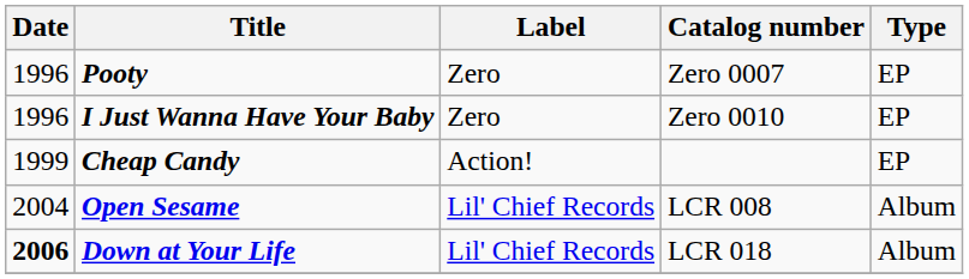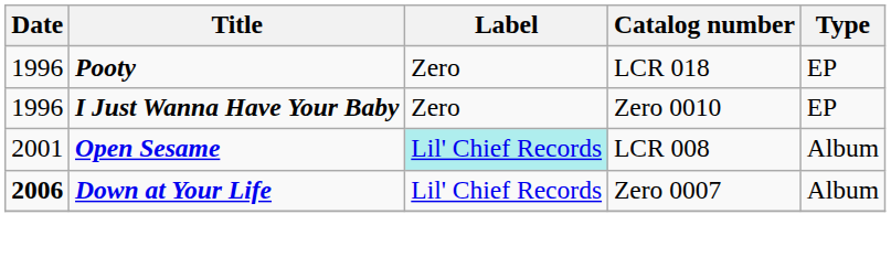 <table class="wikitable">
 <tr>
 <th>Date</th>
 <th>Title</th>
 <th>Label</th>
 <th>Catalog number</th>
 <th>Type</th>
 </tr>
 <tr>
 <td>1996</td>
 <td><strong><em>Pooty</em></strong></td>
 <td>Zero</td>
-<td>Zero 0007</td>
+<td>LCR 018</td>
 <td>EP</td>
 </tr>
 <tr>
 <td>1996</td>
 <td><strong><em>I Just Wanna Have Your Baby</em></strong></td>
 <td>Zero</td>
 <td>Zero 0010</td>
 <td>EP</td>
 </tr>
 <tr>
-<td>1999</td>
-<td><strong><em>Cheap Candy</em></strong></td>
-<td>Action!</td>
-<td></td>
-<td>EP</td>
-</tr>
-<tr>
-<td>2004</td>
+<td>2001</td>
 <td><strong><em><a href='#'>Open Sesame</a></em></strong></td>
-<td><a href='#'>Lil' Chief Records</a></td>
+<td style="background: paleturquoise;"><a href='#'>Lil' Chief Records</a></td>
 <td>LCR 008</td>
 <td>Album</td>
 </tr>
 <tr>
 <td><strong>2006</strong></td>
 <td><strong><em><a href='#'>Down at Your Life</a></em></strong></td>
 <td><a href='#'>Lil' Chief Records</a></td>
-<td>LCR 018</td>
+<td>Zero 0007</td>
 <td>Album</td>
 </tr>
 <tr>
 </tr>
 </table>
